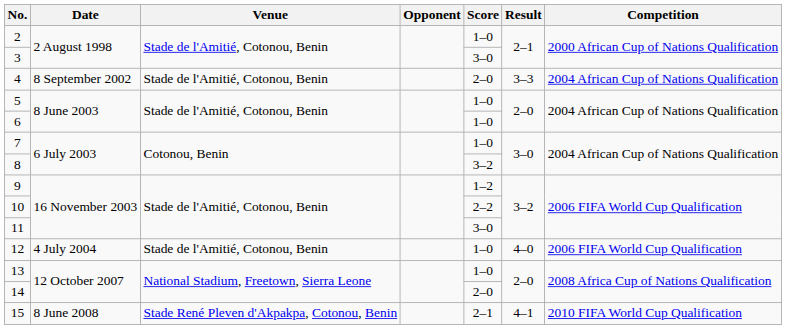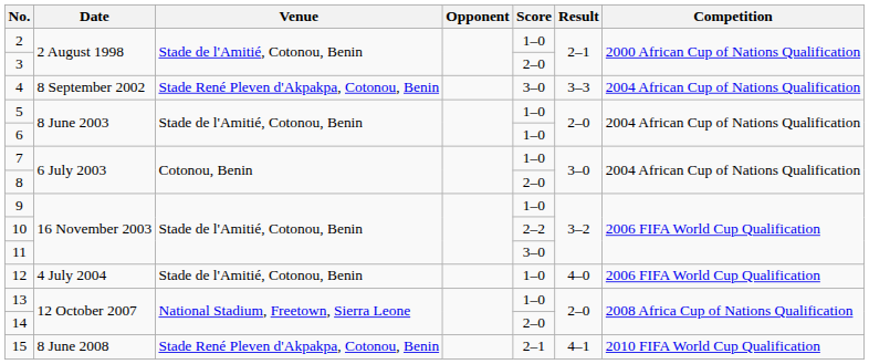 <table class="wikitable sortable">
 <tr>
 <th scope="col">No.</th>
 <th scope="col">Date</th>
 <th scope="col">Venue</th>
 <th scope="col">Opponent</th>
 <th scope="col">Score</th>
 <th scope="col">Result</th>
 <th scope="col">Competition</th>
 </tr>
 <tr>
 <td align="center">2</td>
 <td rowspan="2">2 August 1998</td>
 <td rowspan="2"><a href='#'>Stade de l'Amitié</a>, Cotonou, Benin</td>
 <td rowspan="2"></td>
 <td align="center">1–0</td>
 <td rowspan="2" align="center">2–1</td>
 <td rowspan="2"><a href='#'>2000 African Cup of Nations Qualification</a></td>
 </tr>
 <tr>
 <td align="center">3</td>
-<td align="center">3–0</td>
+<td align="center">2–0</td>
 </tr>
 <tr>
 <td align="center">4</td>
 <td>8 September 2002</td>
-<td>Stade de l'Amitié, Cotonou, Benin</td>
+<td><a href='#'>Stade René Pleven d'Akpakpa</a>, <a href='#'>Cotonou</a>, <a href='#'>Benin</a></td>
 <td></td>
-<td align="center">2–0</td>
+<td align="center">3–0</td>
 <td align="center">3–3</td>
 <td><a href='#'>2004 African Cup of Nations Qualification</a></td>
 </tr>
 <tr>
 <td align="center">5</td>
 <td rowspan="2">8 June 2003</td>
 <td rowspan="2">Stade de l'Amitié, Cotonou, Benin</td>
 <td rowspan="2"></td>
 <td align="center">1–0</td>
 <td rowspan="2" align="center">2–0</td>
 <td rowspan="2">2004 African Cup of Nations Qualification</td>
 </tr>
 <tr>
 <td align="center">6</td>
 <td align="center">1–0</td>
 </tr>
 <tr>
 <td align="center">7</td>
 <td rowspan="2">6 July 2003</td>
 <td rowspan="2">Cotonou, Benin</td>
 <td rowspan="2"></td>
 <td align="center">1–0</td>
 <td rowspan="2" align="center">3–0</td>
 <td rowspan="2">2004 African Cup of Nations Qualification</td>
 </tr>
 <tr>
 <td align="center">8</td>
-<td align="center">3–2</td>
+<td align="center">2–0</td>
 </tr>
 <tr>
 <td align="center">9</td>
 <td rowspan="3">16 November 2003</td>
 <td rowspan="3">Stade de l'Amitié, Cotonou, Benin</td>
 <td rowspan="3"></td>
-<td align="center">1–2</td>
+<td align="center">1–0</td>
 <td rowspan="3" align="center">3–2</td>
 <td rowspan="3"><a href='#'>2006 FIFA World Cup Qualification</a></td>
 </tr>
 <tr>
 <td align="center">10</td>
 <td align="center">2–2</td>
 </tr>
 <tr>
 <td align="center">11</td>
 <td align="center">3–0</td>
 </tr>
 <tr>
 <td align="center">12</td>
 <td>4 July 2004</td>
 <td>Stade de l'Amitié, Cotonou, Benin</td>
 <td></td>
 <td align="center">1–0</td>
 <td align="center">4–0</td>
 <td><a href='#'>2006 FIFA World Cup Qualification</a></td>
 </tr>
 <tr>
 <td align="center">13</td>
 <td rowspan="2">12 October 2007</td>
 <td rowspan="2"><a href='#'>National Stadium</a>, <a href='#'>Freetown</a>, <a href='#'>Sierra Leone</a></td>
 <td rowspan="2"></td>
 <td align="center">1–0</td>
 <td rowspan="2" align="center">2–0</td>
 <td rowspan="2"><a href='#'>2008 Africa Cup of Nations Qualification</a></td>
 </tr>
 <tr>
 <td align="center">14</td>
 <td align="center">2–0</td>
 </tr>
 <tr>
 <td align="center">15</td>
 <td>8 June 2008</td>
 <td><a href='#'>Stade René Pleven d'Akpakpa</a>, <a href='#'>Cotonou</a>, <a href='#'>Benin</a></td>
 <td></td>
 <td align="center">2–1</td>
 <td align="center">4–1</td>
 <td><a href='#'>2010 FIFA World Cup Qualification</a></td>
 </tr>
 </table>
